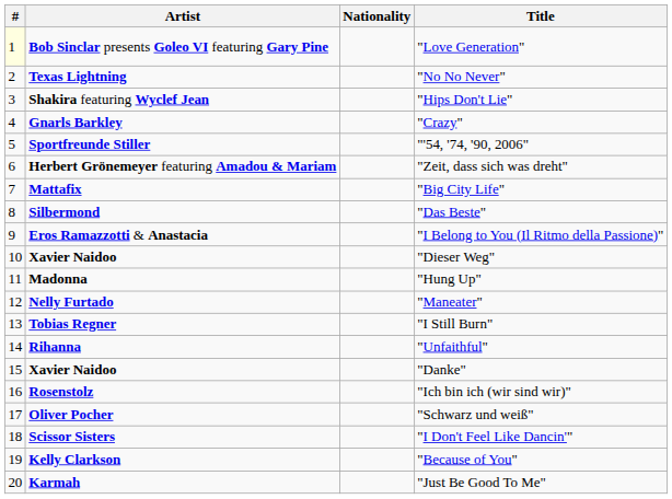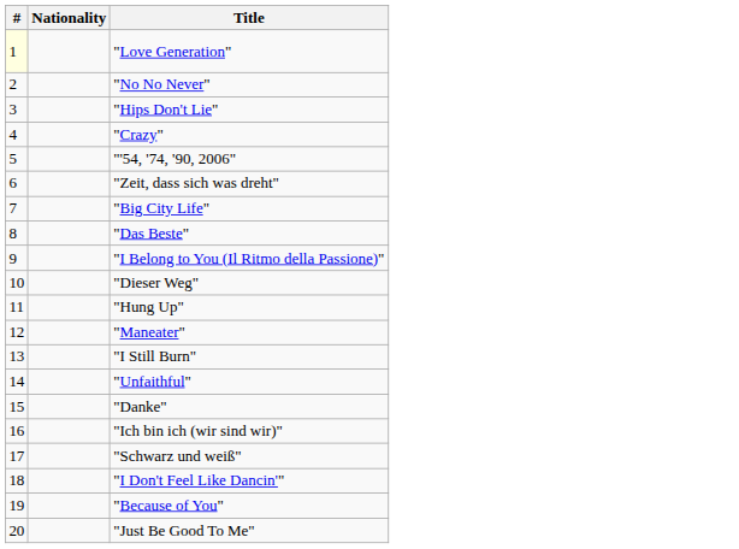 <table class="wikitable sortable">
 <tr>
 <th>#</th>
-<th>Artist</th>
 <th>Nationality</th>
 <th>Title</th>
 </tr>
 <tr>
 <td style="background: lightyellow;">1</td>
-<td><strong><a href='#'>Bob Sinclar</a></strong> presents <strong><a href='#'>Goleo VI</a></strong> featuring <strong><a href='#'>Gary Pine</a></strong></td>
 <td><br><br></td>
 <td>"<a href='#'>Love Generation</a>"</td>
 </tr>
 <tr>
 <td>2</td>
-<td><strong><a href='#'>Texas Lightning</a></strong></td>
 <td></td>
 <td>"<a href='#'>No No Never</a>"</td>
 </tr>
 <tr>
 <td>3</td>
-<td><strong>Shakira</strong> featuring <strong><a href='#'>Wyclef Jean</a></strong></td>
 <td><br></td>
 <td>"<a href='#'>Hips Don't Lie</a>"</td>
 </tr>
 <tr>
 <td>4</td>
-<td><strong><a href='#'>Gnarls Barkley</a></strong></td>
 <td></td>
 <td>"<a href='#'>Crazy</a>"</td>
 </tr>
 <tr>
 <td>5</td>
-<td><strong><a href='#'>Sportfreunde Stiller</a></strong></td>
 <td></td>
 <td>"'54, '74, '90, 2006"</td>
 </tr>
 <tr>
 <td>6</td>
-<td><strong>Herbert Grönemeyer</strong> featuring <strong><a href='#'>Amadou & Mariam</a></strong></td>
 <td><br></td>
 <td>"Zeit, dass sich was dreht"</td>
 </tr>
 <tr>
 <td>7</td>
-<td><strong><a href='#'>Mattafix</a></strong></td>
 <td></td>
 <td>"<a href='#'>Big City Life</a>"</td>
 </tr>
 <tr>
 <td>8</td>
-<td><strong><a href='#'>Silbermond</a></strong></td>
 <td></td>
 <td>"<a href='#'>Das Beste</a>"</td>
 </tr>
 <tr>
 <td>9</td>
-<td><strong><a href='#'>Eros Ramazzotti</a></strong> & <strong>Anastacia</strong></td>
 <td><br></td>
 <td>"<a href='#'>I Belong to You (Il Ritmo della Passione)</a>"</td>
 </tr>
 <tr>
 <td>10</td>
-<td><strong>Xavier Naidoo</strong></td>
 <td></td>
 <td>"Dieser Weg"</td>
 </tr>
 <tr>
 <td>11</td>
-<td><strong>Madonna</strong></td>
 <td></td>
 <td>"Hung Up"</td>
 </tr>
 <tr>
 <td>12</td>
-<td><strong><a href='#'>Nelly Furtado</a></strong></td>
 <td></td>
 <td>"<a href='#'>Maneater</a>"</td>
 </tr>
 <tr>
 <td>13</td>
-<td><strong><a href='#'>Tobias Regner</a></strong></td>
 <td></td>
 <td>"I Still Burn"</td>
 </tr>
 <tr>
 <td>14</td>
-<td><strong><a href='#'>Rihanna</a></strong></td>
 <td></td>
 <td>"<a href='#'>Unfaithful</a>"</td>
 </tr>
 <tr>
 <td>15</td>
-<td><strong>Xavier Naidoo</strong></td>
 <td></td>
 <td>"Danke"</td>
 </tr>
 <tr>
 <td>16</td>
-<td><strong><a href='#'>Rosenstolz</a></strong></td>
 <td></td>
 <td>"Ich bin ich (wir sind wir)"</td>
 </tr>
 <tr>
 <td>17</td>
-<td><strong><a href='#'>Oliver Pocher</a></strong></td>
 <td></td>
 <td>"Schwarz und weiß"</td>
 </tr>
 <tr>
 <td>18</td>
-<td><strong><a href='#'>Scissor Sisters</a></strong></td>
 <td></td>
 <td>"<a href='#'>I Don't Feel Like Dancin'</a>"</td>
 </tr>
 <tr>
 <td>19</td>
-<td><strong><a href='#'>Kelly Clarkson</a></strong></td>
 <td></td>
 <td>"<a href='#'>Because of You</a>"</td>
 </tr>
 <tr>
 <td>20</td>
-<td><strong><a href='#'>Karmah</a></strong></td>
 <td></td>
 <td>"Just Be Good To Me"</td>
 </tr>
 </table>
